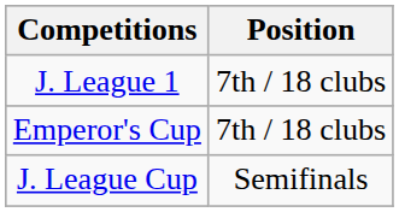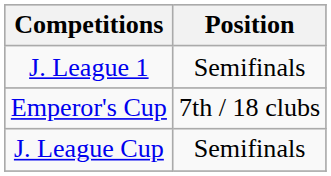 <table class="wikitable" style="text-align:center;">
 <tr>
 <th>Competitions</th>
 <th>Position</th>
 </tr>
 <tr>
 <td><a href='#'>J. League 1</a></td>
-<td>7th / 18 clubs</td>
+<td>Semifinals</td>
 </tr>
 <tr>
 <td><a href='#'>Emperor's Cup</a></td>
 <td>7th / 18 clubs</td>
 </tr>
 <tr>
 <td><a href='#'>J. League Cup</a></td>
 <td>Semifinals</td>
 </tr>
 </table>
